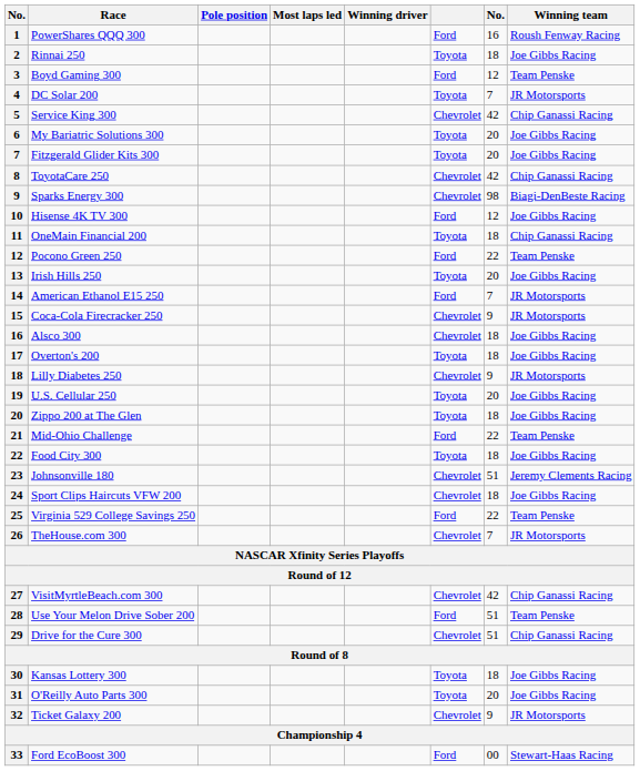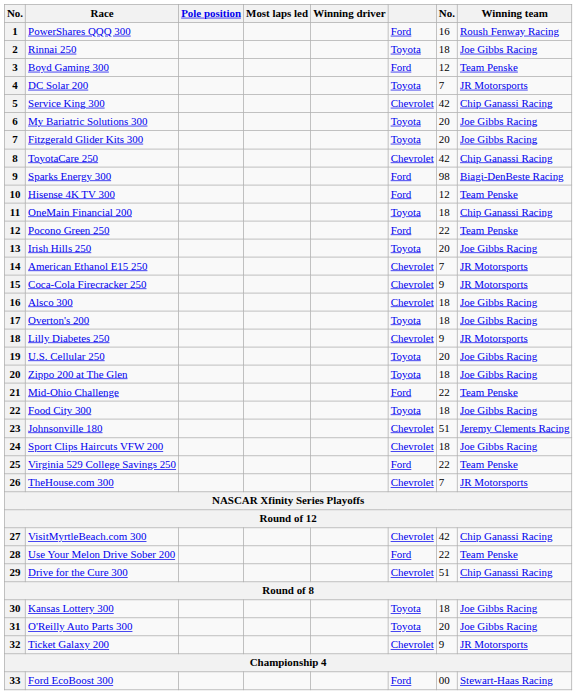 <table class="wikitable sortable" style="font-size:95%">
 <tr>
 <th>No.</th>
 <th>Race</th>
 <th><a href='#'>Pole position</a></th>
 <th>Most laps led</th>
 <th>Winning driver</th>
 <th></th>
 <th>No.</th>
 <th>Winning team</th>
 </tr>
 <tr>
 <th>1</th>
 <td><a href='#'>PowerShares QQQ 300</a></td>
 <td></td>
 <td></td>
 <td></td>
 <td><a href='#'>Ford</a></td>
 <td>16</td>
 <td><a href='#'>Roush Fenway Racing</a></td>
 </tr>
 <tr>
 <th>2</th>
 <td><a href='#'>Rinnai 250</a></td>
 <td></td>
 <td></td>
 <td></td>
 <td><a href='#'>Toyota</a></td>
 <td>18</td>
 <td><a href='#'>Joe Gibbs Racing</a></td>
 </tr>
 <tr>
 <th>3</th>
 <td><a href='#'>Boyd Gaming 300</a></td>
 <td></td>
 <td></td>
 <td></td>
 <td><a href='#'>Ford</a></td>
 <td>12</td>
 <td><a href='#'>Team Penske</a></td>
 </tr>
 <tr>
 <th>4</th>
 <td><a href='#'>DC Solar 200</a></td>
 <td></td>
 <td></td>
 <td></td>
 <td><a href='#'>Toyota</a></td>
 <td>7</td>
 <td><a href='#'>JR Motorsports</a></td>
 </tr>
 <tr>
 <th>5</th>
 <td><a href='#'>Service King 300</a></td>
 <td></td>
 <td></td>
 <td></td>
 <td><a href='#'>Chevrolet</a></td>
 <td>42</td>
 <td><a href='#'>Chip Ganassi Racing</a></td>
 </tr>
 <tr>
 <th>6</th>
 <td><a href='#'>My Bariatric Solutions 300</a></td>
 <td></td>
 <td></td>
 <td></td>
 <td><a href='#'>Toyota</a></td>
 <td>20</td>
 <td><a href='#'>Joe Gibbs Racing</a></td>
 </tr>
 <tr>
 <th>7</th>
 <td><a href='#'>Fitzgerald Glider Kits 300</a></td>
 <td></td>
 <td></td>
 <td></td>
 <td><a href='#'>Toyota</a></td>
 <td>20</td>
 <td><a href='#'>Joe Gibbs Racing</a></td>
 </tr>
 <tr>
 <th>8</th>
 <td><a href='#'>ToyotaCare 250</a></td>
 <td></td>
 <td></td>
 <td></td>
 <td><a href='#'>Chevrolet</a></td>
 <td>42</td>
 <td><a href='#'>Chip Ganassi Racing</a></td>
 </tr>
 <tr>
 <th>9</th>
 <td><a href='#'>Sparks Energy 300</a></td>
 <td></td>
 <td></td>
 <td></td>
-<td><a href='#'>Chevrolet</a></td>
+<td><a href='#'>Ford</a></td>
 <td>98</td>
 <td><a href='#'>Biagi-DenBeste Racing</a></td>
 </tr>
 <tr>
 <th>10</th>
 <td><a href='#'>Hisense 4K TV 300</a></td>
 <td></td>
 <td></td>
 <td></td>
 <td><a href='#'>Ford</a></td>
 <td>12</td>
-<td><a href='#'>Joe Gibbs Racing</a></td>
+<td><a href='#'>Team Penske</a></td>
 </tr>
 <tr>
 <th>11</th>
 <td><a href='#'>OneMain Financial 200</a></td>
 <td></td>
 <td></td>
 <td></td>
 <td><a href='#'>Toyota</a></td>
 <td>18</td>
 <td><a href='#'>Chip Ganassi Racing</a></td>
 </tr>
 <tr>
 <th>12</th>
 <td><a href='#'>Pocono Green 250</a></td>
 <td></td>
 <td></td>
 <td></td>
 <td><a href='#'>Ford</a></td>
 <td>22</td>
 <td><a href='#'>Team Penske</a></td>
 </tr>
 <tr>
 <th>13</th>
 <td><a href='#'>Irish Hills 250</a></td>
 <td></td>
 <td></td>
 <td></td>
 <td><a href='#'>Toyota</a></td>
 <td>20</td>
 <td><a href='#'>Joe Gibbs Racing</a></td>
 </tr>
 <tr>
 <th>14</th>
 <td><a href='#'>American Ethanol E15 250</a></td>
 <td></td>
 <td></td>
 <td></td>
-<td><a href='#'>Ford</a></td>
+<td><a href='#'>Chevrolet</a></td>
 <td>7</td>
 <td><a href='#'>JR Motorsports</a></td>
 </tr>
 <tr>
 <th>15</th>
 <td><a href='#'>Coca-Cola Firecracker 250</a></td>
 <td></td>
 <td></td>
 <td></td>
 <td><a href='#'>Chevrolet</a></td>
 <td>9</td>
 <td><a href='#'>JR Motorsports</a></td>
 </tr>
 <tr>
 <th>16</th>
 <td><a href='#'>Alsco 300</a></td>
 <td></td>
 <td></td>
 <td></td>
 <td><a href='#'>Chevrolet</a></td>
 <td>18</td>
 <td><a href='#'>Joe Gibbs Racing</a></td>
 </tr>
 <tr>
 <th>17</th>
 <td><a href='#'>Overton's 200</a></td>
 <td></td>
 <td></td>
 <td></td>
 <td><a href='#'>Toyota</a></td>
 <td>18</td>
 <td><a href='#'>Joe Gibbs Racing</a></td>
 </tr>
 <tr>
 <th>18</th>
 <td><a href='#'>Lilly Diabetes 250</a></td>
 <td></td>
 <td></td>
 <td></td>
 <td><a href='#'>Chevrolet</a></td>
 <td>9</td>
 <td><a href='#'>JR Motorsports</a></td>
 </tr>
 <tr>
 <th>19</th>
 <td><a href='#'>U.S. Cellular 250</a></td>
 <td></td>
 <td></td>
 <td></td>
 <td><a href='#'>Toyota</a></td>
 <td>20</td>
 <td><a href='#'>Joe Gibbs Racing</a></td>
 </tr>
 <tr>
 <th>20</th>
 <td><a href='#'>Zippo 200 at The Glen</a></td>
 <td></td>
 <td></td>
 <td></td>
 <td><a href='#'>Toyota</a></td>
 <td>18</td>
 <td><a href='#'>Joe Gibbs Racing</a></td>
 </tr>
 <tr>
 <th>21</th>
 <td><a href='#'>Mid-Ohio Challenge</a></td>
 <td></td>
 <td></td>
 <td></td>
 <td><a href='#'>Ford</a></td>
 <td>22</td>
 <td><a href='#'>Team Penske</a></td>
 </tr>
 <tr>
 <th>22</th>
 <td><a href='#'>Food City 300</a></td>
 <td></td>
 <td></td>
 <td></td>
 <td><a href='#'>Toyota</a></td>
 <td>18</td>
 <td><a href='#'>Joe Gibbs Racing</a></td>
 </tr>
 <tr>
 <th>23</th>
 <td><a href='#'>Johnsonville 180</a></td>
 <td></td>
 <td></td>
 <td></td>
 <td><a href='#'>Chevrolet</a></td>
 <td>51</td>
 <td><a href='#'>Jeremy Clements Racing</a></td>
 </tr>
 <tr>
 <th>24</th>
 <td><a href='#'>Sport Clips Haircuts VFW 200</a></td>
 <td></td>
 <td></td>
 <td></td>
 <td><a href='#'>Chevrolet</a></td>
 <td>18</td>
 <td><a href='#'>Joe Gibbs Racing</a></td>
 </tr>
 <tr>
 <th>25</th>
 <td><a href='#'>Virginia 529 College Savings 250</a></td>
 <td></td>
 <td></td>
 <td></td>
 <td><a href='#'>Ford</a></td>
 <td>22</td>
 <td><a href='#'>Team Penske</a></td>
 </tr>
 <tr>
 <th>26</th>
 <td><a href='#'>TheHouse.com 300</a></td>
 <td></td>
 <td></td>
 <td></td>
 <td><a href='#'>Chevrolet</a></td>
 <td>7</td>
 <td><a href='#'>JR Motorsports</a></td>
 </tr>
 <tr>
 <th colspan="9">NASCAR Xfinity Series Playoffs</th>
 </tr>
 <tr>
 <th colspan="9">Round of 12</th>
 </tr>
 <tr>
 <th>27</th>
 <td><a href='#'>VisitMyrtleBeach.com 300</a></td>
 <td></td>
 <td></td>
 <td></td>
 <td><a href='#'>Chevrolet</a></td>
 <td>42</td>
 <td><a href='#'>Chip Ganassi Racing</a></td>
 </tr>
 <tr>
 <th>28</th>
 <td><a href='#'>Use Your Melon Drive Sober 200</a></td>
 <td></td>
 <td></td>
 <td></td>
 <td><a href='#'>Ford</a></td>
-<td>51</td>
+<td>22</td>
 <td><a href='#'>Team Penske</a></td>
 </tr>
 <tr>
 <th>29</th>
 <td><a href='#'>Drive for the Cure 300</a></td>
 <td></td>
 <td></td>
 <td></td>
 <td><a href='#'>Chevrolet</a></td>
 <td>51</td>
 <td><a href='#'>Chip Ganassi Racing</a></td>
 </tr>
 <tr>
 <th colspan="9">Round of 8</th>
 </tr>
 <tr>
 <th>30</th>
 <td><a href='#'>Kansas Lottery 300</a></td>
 <td></td>
 <td></td>
 <td></td>
 <td><a href='#'>Toyota</a></td>
 <td>18</td>
 <td><a href='#'>Joe Gibbs Racing</a></td>
 </tr>
 <tr>
 <th>31</th>
 <td><a href='#'>O'Reilly Auto Parts 300</a></td>
 <td></td>
 <td></td>
 <td></td>
 <td><a href='#'>Toyota</a></td>
 <td>20</td>
 <td><a href='#'>Joe Gibbs Racing</a></td>
 </tr>
 <tr>
 <th>32</th>
 <td><a href='#'>Ticket Galaxy 200</a></td>
 <td></td>
 <td></td>
 <td></td>
 <td><a href='#'>Chevrolet</a></td>
 <td>9</td>
 <td><a href='#'>JR Motorsports</a></td>
 </tr>
 <tr>
 <th colspan="9">Championship 4</th>
 </tr>
 <tr>
 <th>33</th>
 <td><a href='#'>Ford EcoBoost 300</a></td>
 <td></td>
 <td></td>
 <td></td>
 <td><a href='#'>Ford</a></td>
 <td>00</td>
 <td><a href='#'>Stewart-Haas Racing</a></td>
 </tr>
 </table>
